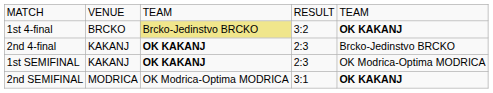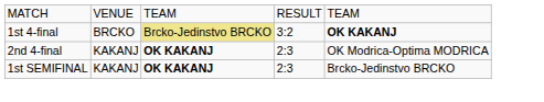 <table class="wikitable">
 <tr>
 <td>MATCH</td>
 <td>VENUE</td>
 <td>TEAM</td>
 <td>RESULT</td>
 <td>TEAM</td>
 </tr>
 <tr>
 <td>1st 4-final</td>
 <td>BRCKO</td>
 <td style="background: khaki;">Brcko-Jedinstvo BRCKO</td>
 <td>3:2</td>
 <td><strong>OK KAKANJ</strong></td>
 </tr>
 <tr>
 <td>2nd 4-final</td>
 <td>KAKANJ</td>
 <td><strong>OK KAKANJ</strong></td>
 <td>2:3</td>
-<td>Brcko-Jedinstvo BRCKO</td>
+<td>OK Modrica-Optima MODRICA</td>
 </tr>
 <tr>
 <td>1st SEMIFINAL</td>
 <td>KAKANJ</td>
 <td><strong>OK KAKANJ</strong></td>
 <td>2:3</td>
-<td>OK Modrica-Optima MODRICA</td>
-</tr>
-<tr>
-<td>2nd SEMIFINAL</td>
-<td>MODRICA</td>
-<td>OK Modrica-Optima MODRICA</td>
-<td>3:1</td>
-<td><strong>OK KAKANJ</strong></td>
+<td>Brcko-Jedinstvo BRCKO</td>
 </tr>
 </table>
